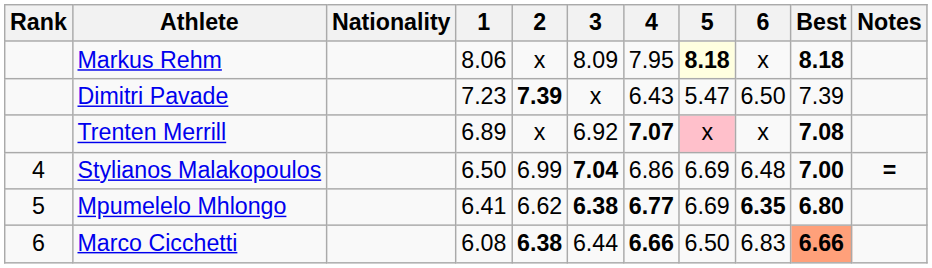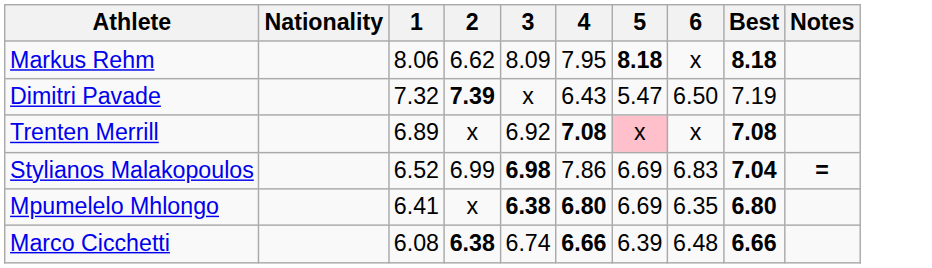 <table class="wikitable sortable" style="text-align:center">
 <tr>
-<th>Rank</th>
 <th>Athlete</th>
 <th>Nationality</th>
 <th>1</th>
 <th>2</th>
 <th>3</th>
 <th>4</th>
 <th>5</th>
 <th>6</th>
 <th>Best</th>
 <th>Notes</th>
 </tr>
 <tr>
-<td></td>
 <td style="text-align:left;"><a href='#'>Markus Rehm</a></td>
 <td style="text-align:left;"></td>
 <td>8.06</td>
-<td>x</td>
+<td>6.62</td>
 <td>8.09</td>
 <td>7.95</td>
-<td style="background: lightyellow;"><strong>8.18</strong></td>
+<td><strong>8.18</strong></td>
 <td>x</td>
 <td><strong>8.18</strong></td>
 <td></td>
 </tr>
 <tr>
-<td></td>
 <td style="text-align:left;"><a href='#'>Dimitri Pavade</a></td>
 <td style="text-align:left;"></td>
-<td>7.23</td>
+<td>7.32</td>
 <td><strong>7.39</strong></td>
 <td>x</td>
 <td>6.43</td>
 <td>5.47</td>
 <td>6.50</td>
-<td>7.39</td>
+<td>7.19</td>
 <td></td>
 </tr>
 <tr>
-<td></td>
 <td style="text-align:left;"><a href='#'>Trenten Merrill</a></td>
 <td style="text-align:left;"></td>
 <td>6.89</td>
 <td>x</td>
 <td>6.92</td>
-<td><strong>7.07</strong></td>
+<td><strong>7.08</strong></td>
 <td style="background: pink;">x</td>
 <td>x</td>
 <td><strong>7.08</strong></td>
 <td></td>
 </tr>
 <tr>
-<td>4</td>
 <td style="text-align:left;"><a href='#'>Stylianos Malakopoulos</a></td>
 <td style="text-align:left;"></td>
-<td>6.50</td>
+<td>6.52</td>
 <td>6.99</td>
+<td><strong>6.98</strong></td>
+<td>7.86</td>
+<td>6.69</td>
+<td>6.83</td>
 <td><strong>7.04</strong></td>
-<td>6.86</td>
-<td>6.69</td>
-<td>6.48</td>
-<td><strong>7.00</strong></td>
 <td><strong>=</strong></td>
 </tr>
 <tr>
-<td>5</td>
 <td style="text-align:left;"><a href='#'>Mpumelelo Mhlongo</a></td>
 <td style="text-align:left;"></td>
 <td>6.41</td>
-<td>6.62</td>
+<td>x</td>
 <td><strong>6.38</strong></td>
-<td><strong>6.77</strong></td>
+<td><strong>6.80</strong></td>
 <td>6.69</td>
-<td><strong>6.35</strong></td>
+<td>6.35</td>
 <td><strong>6.80</strong></td>
 <td></td>
 </tr>
 <tr>
-<td>6</td>
 <td style="text-align:left;"><a href='#'>Marco Cicchetti</a></td>
 <td style="text-align:left;"></td>
 <td>6.08</td>
 <td><strong>6.38</strong></td>
-<td>6.44</td>
+<td>6.74</td>
 <td><strong>6.66</strong></td>
-<td>6.50</td>
-<td>6.83</td>
-<td style="background: lightsalmon;"><strong>6.66</strong></td>
+<td>6.39</td>
+<td>6.48</td>
+<td><strong>6.66</strong></td>
 <td></td>
 </tr>
 </table>
